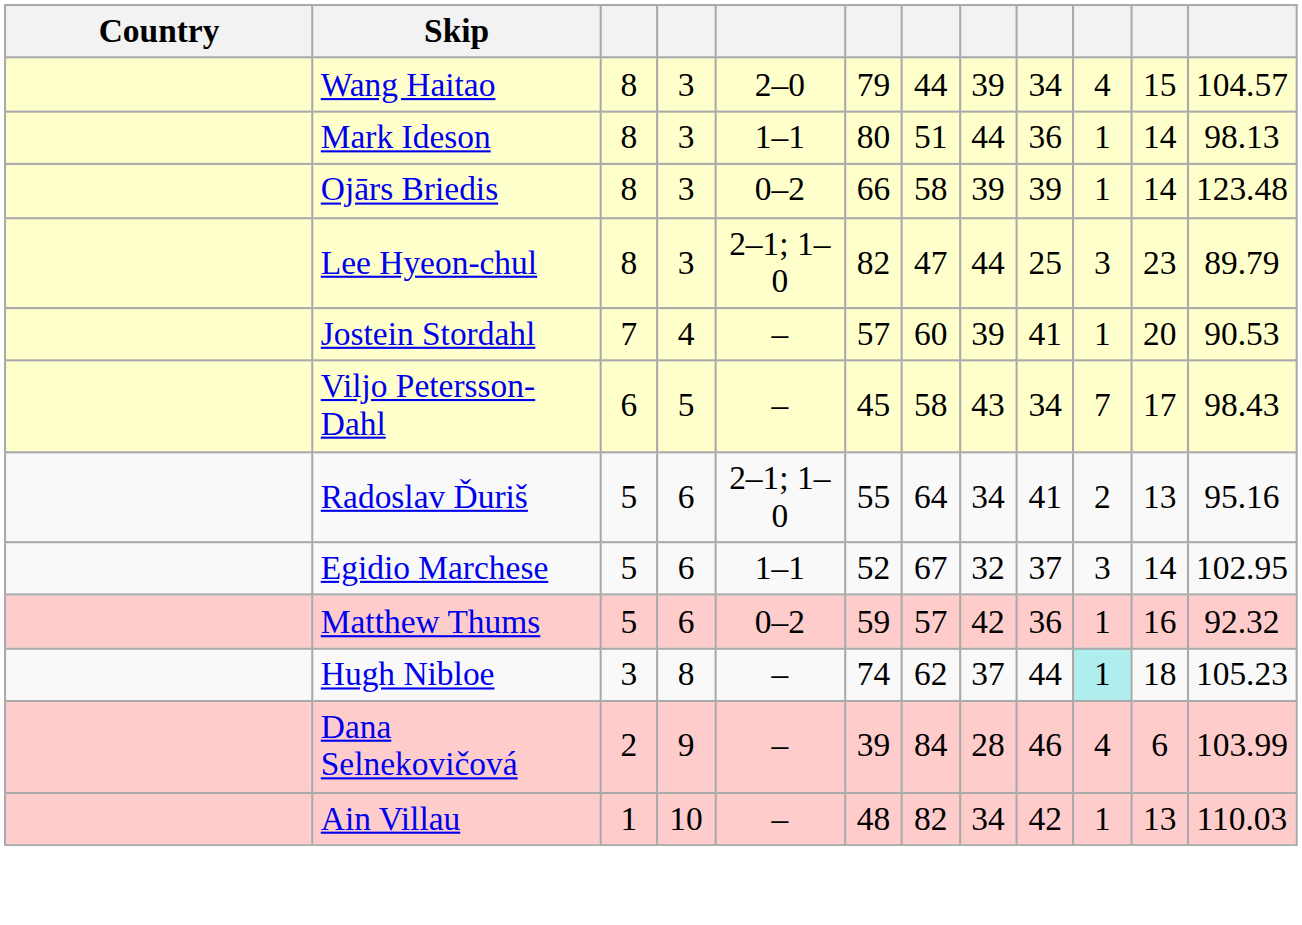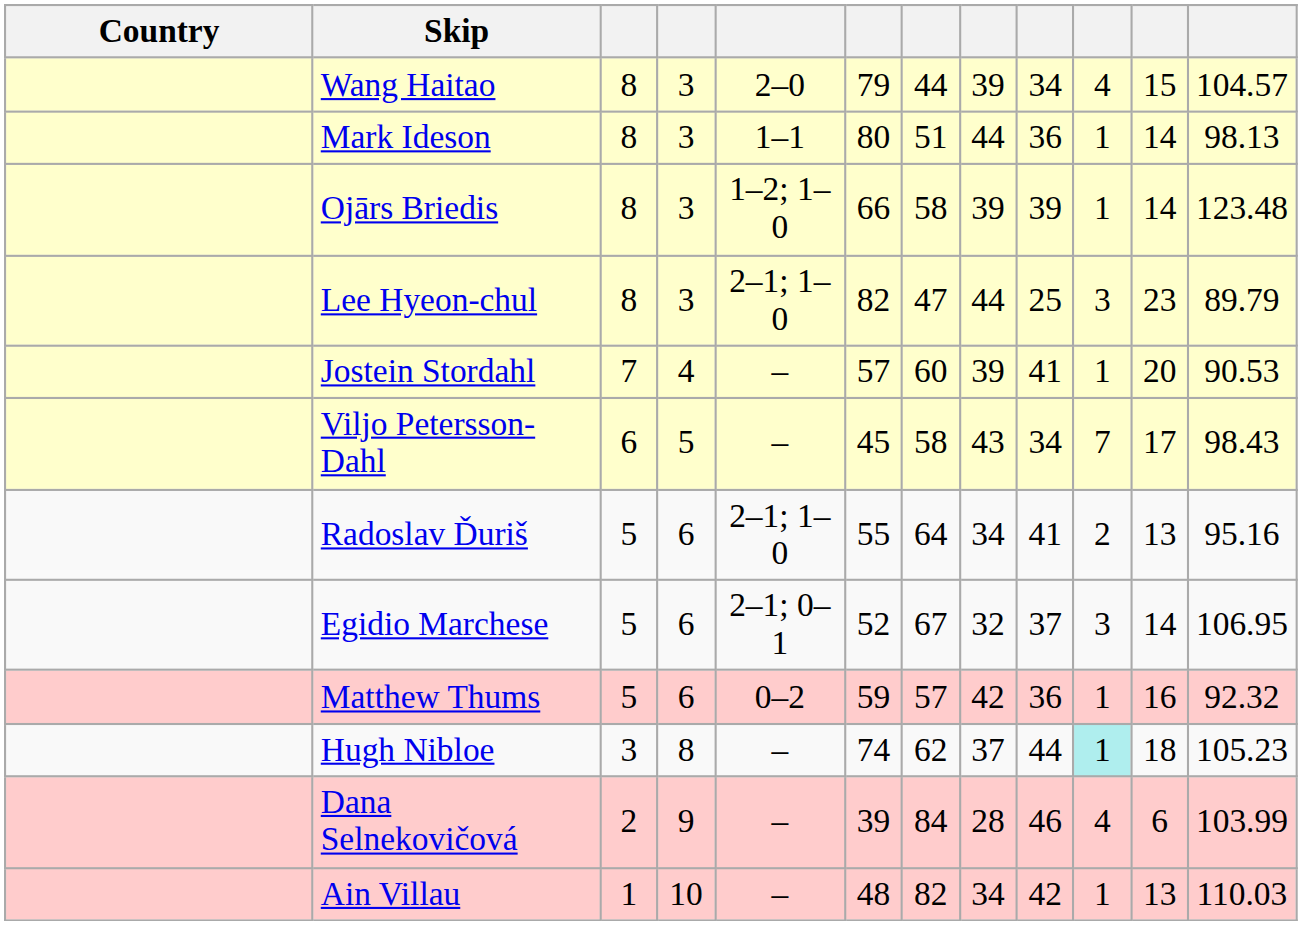 <table class=wikitable  style="text-align:center;">
 <tr>
 <th width=140>Country</th>
 <th width=130>Skip</th>
 <th width=20></th>
 <th width=20></th>
 <th width=55></th>
 <th width=20></th>
 <th width=20></th>
 <th width=20></th>
 <th width=20></th>
 <th width=20></th>
 <th width=20></th>
 <th width=20></th>
 </tr>
 <tr bgcolor=#ffffcc>
 <td style="text-align:left;"></td>
 <td style="text-align:left;"><a href='#'>Wang Haitao</a></td>
 <td>8</td>
 <td>3</td>
 <td>2–0</td>
 <td>79</td>
 <td>44</td>
 <td>39</td>
 <td>34</td>
 <td>4</td>
 <td>15</td>
 <td>104.57</td>
 </tr>
 <tr bgcolor=#ffffcc>
 <td style="text-align:left;"></td>
 <td style="text-align:left;"><a href='#'>Mark Ideson</a></td>
 <td>8</td>
 <td>3</td>
 <td>1–1</td>
 <td>80</td>
 <td>51</td>
 <td>44</td>
 <td>36</td>
 <td>1</td>
 <td>14</td>
 <td>98.13</td>
 </tr>
 <tr bgcolor=#ffffcc>
 <td style="text-align:left;"></td>
 <td style="text-align:left;"><a href='#'>Ojārs Briedis</a></td>
 <td>8</td>
 <td>3</td>
-<td>0–2</td>
+<td>1–2; 1–0</td>
 <td>66</td>
 <td>58</td>
 <td>39</td>
 <td>39</td>
 <td>1</td>
 <td>14</td>
 <td>123.48</td>
 </tr>
 <tr bgcolor=#ffffcc>
 <td style="text-align:left;"></td>
 <td style="text-align:left;"><a href='#'>Lee Hyeon-chul</a></td>
 <td>8</td>
 <td>3</td>
 <td>2–1; 1–0</td>
 <td>82</td>
 <td>47</td>
 <td>44</td>
 <td>25</td>
 <td>3</td>
 <td>23</td>
 <td>89.79</td>
 </tr>
 <tr bgcolor=#ffffcc>
 <td style="text-align:left;"></td>
 <td style="text-align:left;"><a href='#'>Jostein Stordahl</a></td>
 <td>7</td>
 <td>4</td>
 <td>–</td>
 <td>57</td>
 <td>60</td>
 <td>39</td>
 <td>41</td>
 <td>1</td>
 <td>20</td>
 <td>90.53</td>
 </tr>
 <tr bgcolor=#ffffcc>
 <td style="text-align:left;"></td>
 <td style="text-align:left;"><a href='#'>Viljo Petersson-Dahl</a></td>
 <td>6</td>
 <td>5</td>
 <td>–</td>
 <td>45</td>
 <td>58</td>
 <td>43</td>
 <td>34</td>
 <td>7</td>
 <td>17</td>
 <td>98.43</td>
 </tr>
 <tr>
 <td style="text-align:left;"></td>
 <td style="text-align:left;"><a href='#'>Radoslav Ďuriš</a></td>
 <td>5</td>
 <td>6</td>
 <td>2–1; 1–0</td>
 <td>55</td>
 <td>64</td>
 <td>34</td>
 <td>41</td>
 <td>2</td>
 <td>13</td>
 <td>95.16</td>
 </tr>
 <tr>
 <td style="text-align:left;"></td>
 <td style="text-align:left;"><a href='#'>Egidio Marchese</a></td>
 <td>5</td>
 <td>6</td>
-<td>1–1</td>
+<td>2–1; 0–1</td>
 <td>52</td>
 <td>67</td>
 <td>32</td>
 <td>37</td>
 <td>3</td>
 <td>14</td>
-<td>102.95</td>
+<td>106.95</td>
 </tr>
 <tr bgcolor=#ffcccc>
 <td style="text-align:left;"></td>
 <td style="text-align:left;"><a href='#'>Matthew Thums</a></td>
 <td>5</td>
 <td>6</td>
 <td>0–2</td>
 <td>59</td>
 <td>57</td>
 <td>42</td>
 <td>36</td>
 <td>1</td>
 <td>16</td>
 <td>92.32</td>
 </tr>
 <tr>
 <td style="text-align:left;"></td>
 <td style="text-align:left;"><a href='#'>Hugh Nibloe</a></td>
 <td>3</td>
 <td>8</td>
 <td>–</td>
 <td>74</td>
 <td>62</td>
 <td>37</td>
 <td>44</td>
 <td style="background: paleturquoise;">1</td>
 <td>18</td>
 <td>105.23</td>
 </tr>
 <tr bgcolor=#ffcccc>
 <td style="text-align:left;"></td>
 <td style="text-align:left;"><a href='#'>Dana Selnekovičová</a></td>
 <td>2</td>
 <td>9</td>
 <td>–</td>
 <td>39</td>
 <td>84</td>
 <td>28</td>
 <td>46</td>
 <td>4</td>
 <td>6</td>
 <td>103.99</td>
 </tr>
 <tr bgcolor=#ffcccc>
 <td style="text-align:left;"></td>
 <td style="text-align:left;"><a href='#'>Ain Villau</a></td>
 <td>1</td>
 <td>10</td>
 <td>–</td>
 <td>48</td>
 <td>82</td>
 <td>34</td>
 <td>42</td>
 <td>1</td>
 <td>13</td>
 <td>110.03</td>
 </tr>
 </table>
